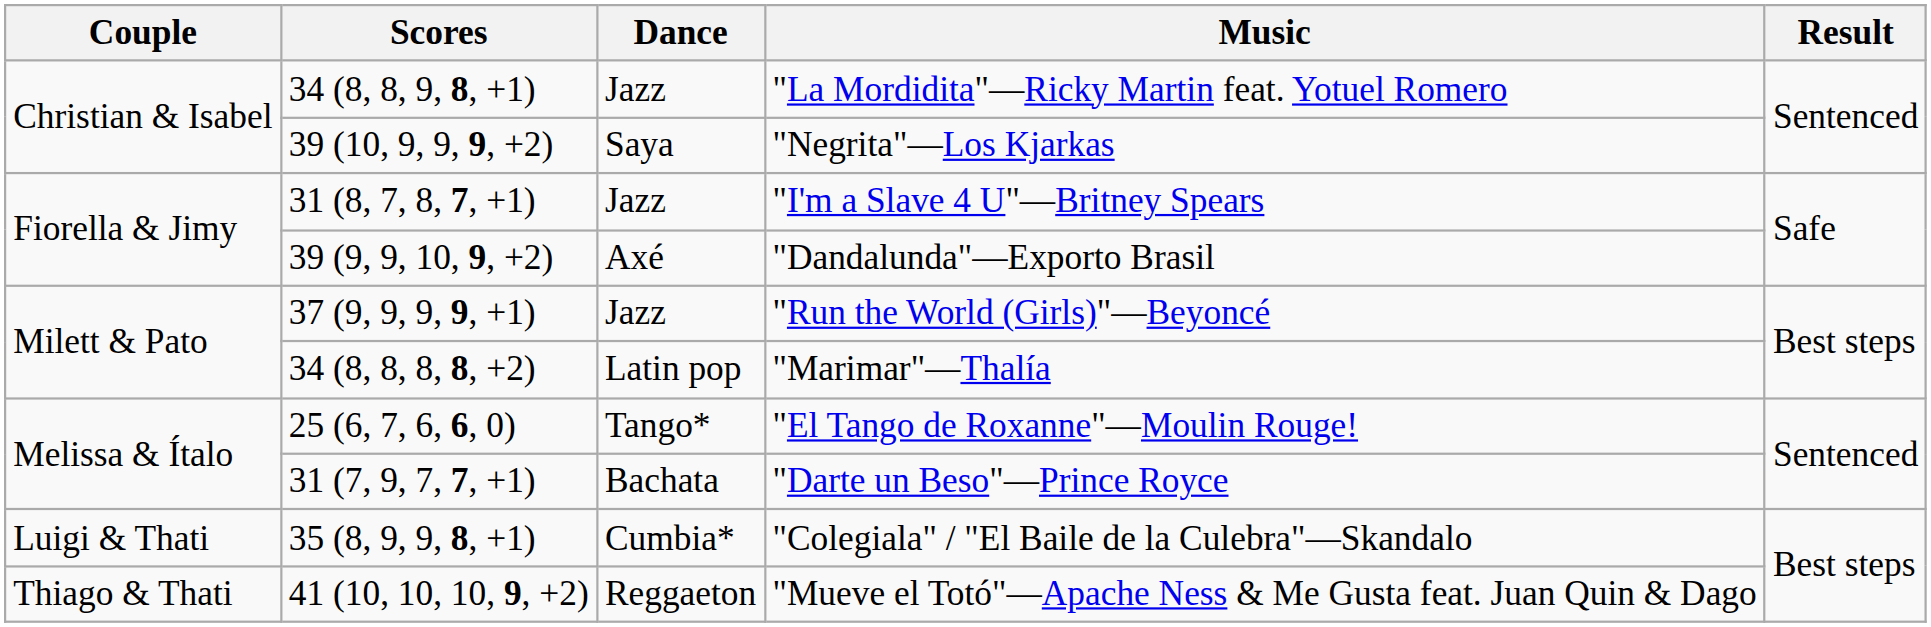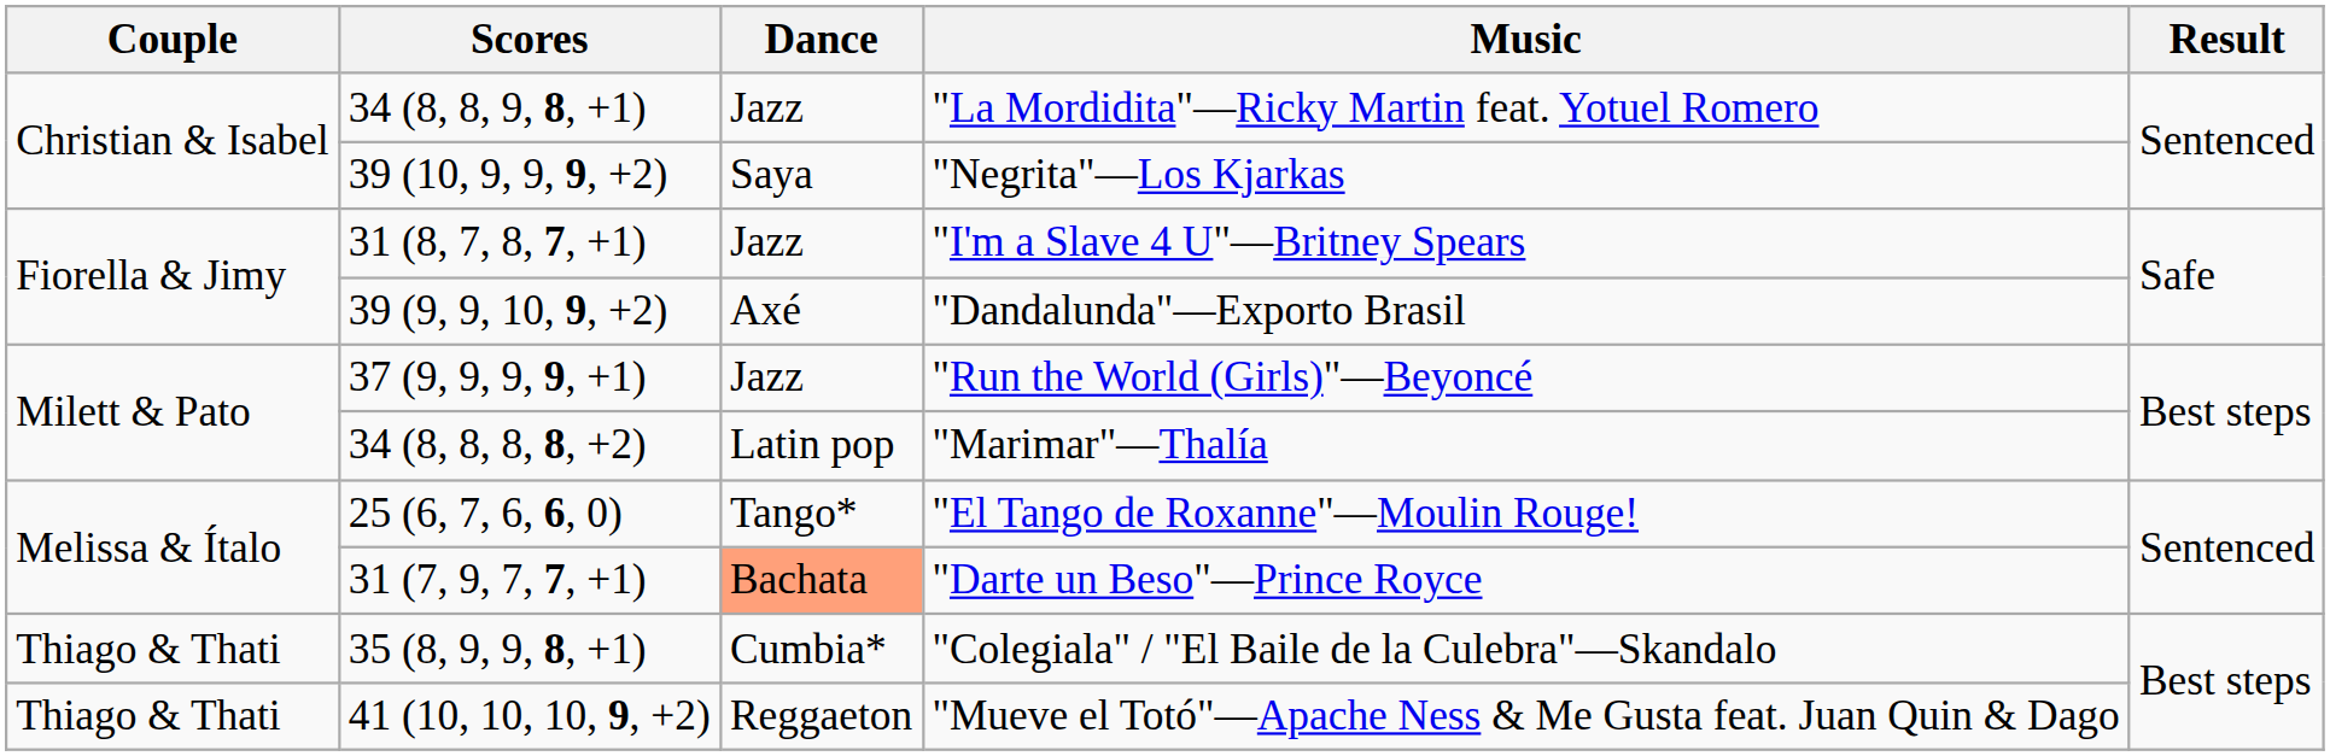 <table class="wikitable sortable" style="width:95%; white-space:nowrap">
 <tr>
 <th style="width:15%;">Couple</th>
 <th style="width:14%;">Scores</th>
 <th style="width:14%;">Dance</th>
 <th style="width:40%;">Music</th>
 <th style="width:12%;">Result</th>
 </tr>
 <tr>
 <td rowspan=2>Christian & Isabel</td>
 <td>34 (8, 8, 9, <strong>8</strong>, +1)</td>
 <td>Jazz</td>
 <td>"<a href='#'>La Mordidita</a>"—<a href='#'>Ricky Martin</a> feat. <a href='#'>Yotuel Romero</a></td>
 <td rowspan=2>Sentenced</td>
 </tr>
 <tr>
 <td>39 (10, 9, 9, <strong>9</strong>, +2)</td>
 <td>Saya</td>
 <td>"Negrita"—<a href='#'>Los Kjarkas</a></td>
 </tr>
 <tr>
 <td rowspan=2>Fiorella & Jimy</td>
 <td>31 (8, 7, 8, <strong>7</strong>, +1)</td>
 <td>Jazz</td>
 <td>"<a href='#'>I'm a Slave 4 U</a>"—<a href='#'>Britney Spears</a></td>
 <td rowspan=2>Safe</td>
 </tr>
 <tr>
 <td>39 (9, 9, 10, <strong>9</strong>, +2)</td>
 <td>Axé</td>
 <td>"Dandalunda"—Exporto Brasil</td>
 </tr>
 <tr>
 <td rowspan=2>Milett & Pato</td>
 <td>37 (9, 9, 9, <strong>9</strong>, +1)</td>
 <td>Jazz</td>
 <td>"<a href='#'>Run the World (Girls)</a>"—<a href='#'>Beyoncé</a></td>
 <td rowspan=2>Best steps</td>
 </tr>
 <tr>
 <td>34 (8, 8, 8, <strong>8</strong>, +2)</td>
 <td>Latin pop</td>
 <td>"Marimar"—<a href='#'>Thalía</a></td>
 </tr>
 <tr>
 <td rowspan=2>Melissa & Ítalo</td>
 <td>25 (6, 7, 6, <strong>6</strong>, 0)</td>
 <td>Tango*</td>
 <td>"<a href='#'>El Tango de Roxanne</a>"—<a href='#'>Moulin Rouge!</a></td>
 <td rowspan=2>Sentenced</td>
 </tr>
 <tr>
 <td>31 (7, 9, 7, <strong>7</strong>, +1)</td>
-<td>Bachata</td>
+<td style="background: lightsalmon;">Bachata</td>
 <td>"<a href='#'>Darte un Beso</a>"—<a href='#'>Prince Royce</a></td>
 </tr>
 <tr>
-<td>Luigi & Thati</td>
+<td>Thiago & Thati</td>
 <td>35 (8, 9, 9, <strong>8</strong>, +1)</td>
 <td>Cumbia*</td>
 <td>"Colegiala" / "El Baile de la Culebra"—Skandalo</td>
 <td rowspan=2>Best steps</td>
 </tr>
 <tr>
 <td>Thiago & Thati</td>
 <td>41 (10, 10, 10, <strong>9</strong>, +2)</td>
 <td>Reggaeton</td>
 <td>"Mueve el Totó"—<a href='#'>Apache Ness</a> & Me Gusta feat. Juan Quin & Dago</td>
 </tr>
 </table>
